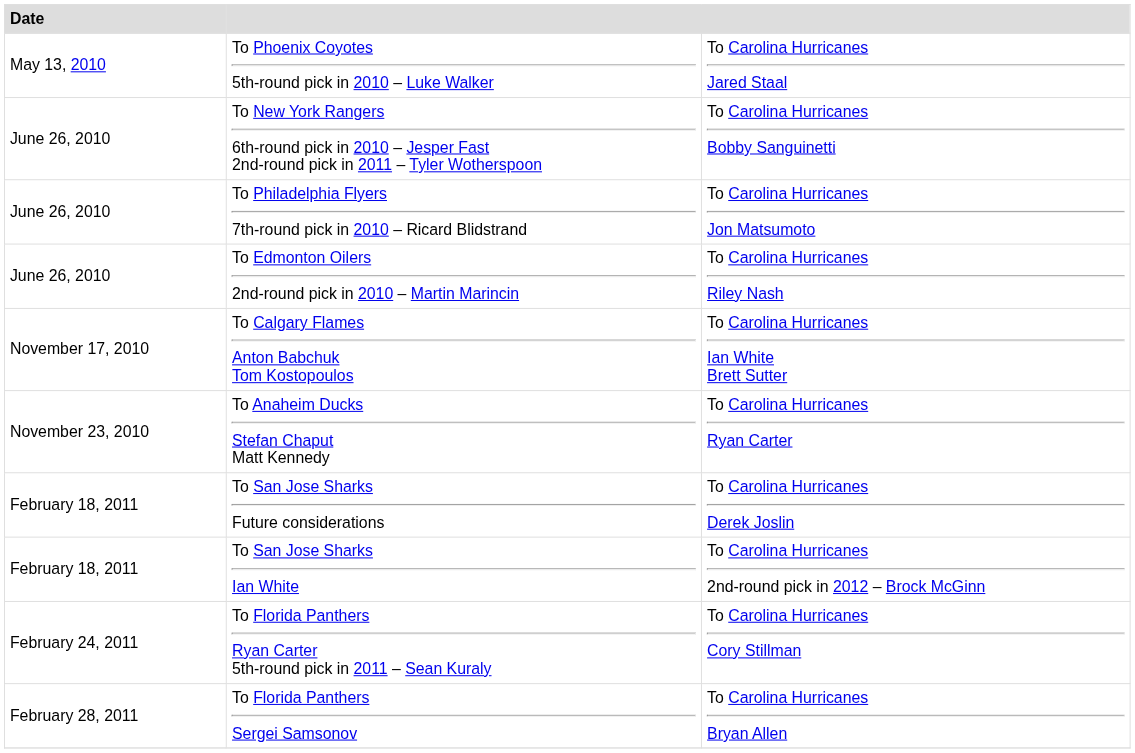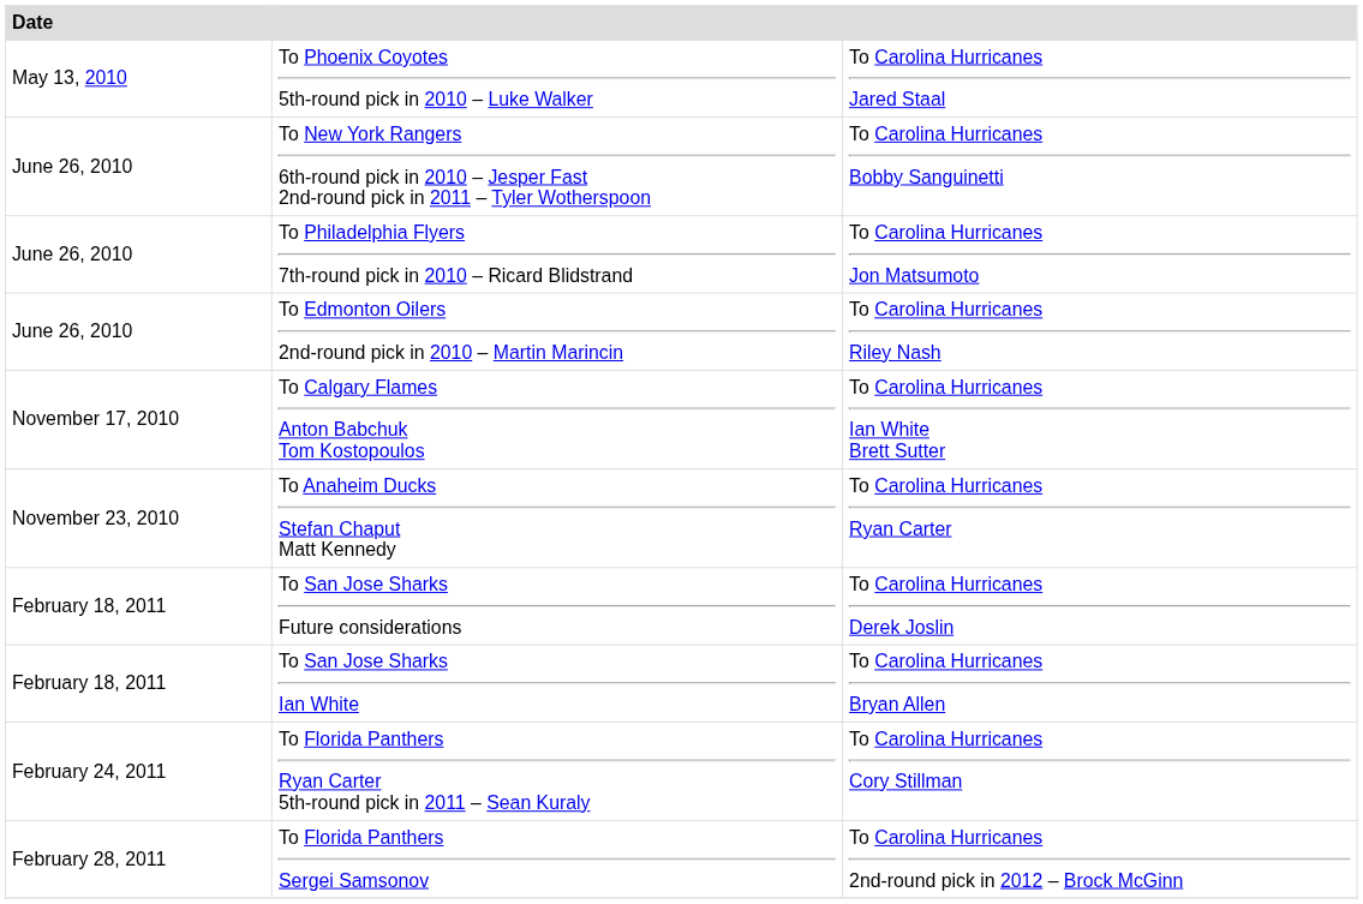 <table border=1 style="border-collapse:collapse" bordercolor="#DFDFDF" cellpadding="5" width=90%>
 <tr bgcolor="#dddddd">
 <td><strong>Date</strong></td>
 <th colspan="2"></th>
 </tr>
 <tr>
 <td>May 13, <a href='#'>2010</a></td>
 <td valign="top">To <a href='#'>Phoenix Coyotes</a> <hr>5th-round pick in <a href='#'>2010</a> – <a href='#'>Luke Walker</a></td>
 <td valign="top">To <a href='#'>Carolina Hurricanes</a> <hr><a href='#'>Jared Staal</a></td>
 </tr>
 <tr>
 <td>June 26, 2010</td>
 <td valign="top">To <a href='#'>New York Rangers</a> <hr>6th-round pick in <a href='#'>2010</a> – <a href='#'>Jesper Fast</a><br>2nd-round pick in <a href='#'>2011</a> – <a href='#'>Tyler Wotherspoon</a></td>
 <td valign="top">To <a href='#'>Carolina Hurricanes</a> <hr><a href='#'>Bobby Sanguinetti</a></td>
 </tr>
 <tr>
 <td>June 26, 2010</td>
 <td valign="top">To <a href='#'>Philadelphia Flyers</a> <hr>7th-round pick in <a href='#'>2010</a> – Ricard Blidstrand</td>
 <td valign="top">To <a href='#'>Carolina Hurricanes</a> <hr><a href='#'>Jon Matsumoto</a></td>
 </tr>
 <tr>
 <td>June 26, 2010</td>
 <td valign="top">To <a href='#'>Edmonton Oilers</a> <hr>2nd-round pick in <a href='#'>2010</a> – <a href='#'>Martin Marincin</a></td>
 <td valign="top">To <a href='#'>Carolina Hurricanes</a> <hr><a href='#'>Riley Nash</a></td>
 </tr>
 <tr>
 <td>November 17, 2010</td>
 <td valign="top">To <a href='#'>Calgary Flames</a> <hr><a href='#'>Anton Babchuk</a><br><a href='#'>Tom Kostopoulos</a></td>
 <td valign="top">To <a href='#'>Carolina Hurricanes</a> <hr><a href='#'>Ian White</a><br><a href='#'>Brett Sutter</a></td>
 </tr>
 <tr>
 <td>November 23, 2010</td>
 <td valign="top">To <a href='#'>Anaheim Ducks</a> <hr><a href='#'>Stefan Chaput</a><br>Matt Kennedy</td>
 <td valign="top">To <a href='#'>Carolina Hurricanes</a> <hr><a href='#'>Ryan Carter</a></td>
 </tr>
 <tr>
 <td>February 18, 2011</td>
 <td valign="top">To <a href='#'>San Jose Sharks</a> <hr>Future considerations</td>
 <td valign="top">To <a href='#'>Carolina Hurricanes</a> <hr><a href='#'>Derek Joslin</a></td>
 </tr>
 <tr>
 <td>February 18, 2011</td>
 <td valign="top">To <a href='#'>San Jose Sharks</a> <hr><a href='#'>Ian White</a></td>
-<td valign="top">To <a href='#'>Carolina Hurricanes</a> <hr>2nd-round pick in <a href='#'>2012</a> – <a href='#'>Brock McGinn</a></td>
+<td valign="top">To <a href='#'>Carolina Hurricanes</a> <hr><a href='#'>Bryan Allen</a></td>
 </tr>
 <tr>
 <td>February 24, 2011</td>
 <td valign="top">To <a href='#'>Florida Panthers</a> <hr><a href='#'>Ryan Carter</a><br>5th-round pick in <a href='#'>2011</a> – <a href='#'>Sean Kuraly</a></td>
 <td valign="top">To <a href='#'>Carolina Hurricanes</a> <hr><a href='#'>Cory Stillman</a></td>
 </tr>
 <tr>
 <td>February 28, 2011</td>
 <td valign="top">To <a href='#'>Florida Panthers</a> <hr><a href='#'>Sergei Samsonov</a></td>
-<td valign="top">To <a href='#'>Carolina Hurricanes</a> <hr><a href='#'>Bryan Allen</a></td>
+<td valign="top">To <a href='#'>Carolina Hurricanes</a> <hr>2nd-round pick in <a href='#'>2012</a> – <a href='#'>Brock McGinn</a></td>
 </tr>
 <tr>
 </tr>
 </table>
